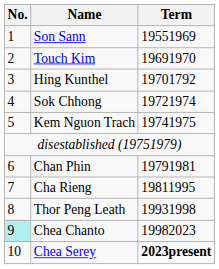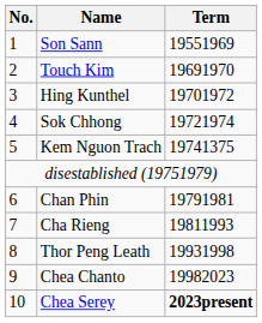 <table class="wikitable">
 <tr>
 <th>No.</th>
 <th>Name</th>
 <th>Term</th>
 </tr>
 <tr>
 <td>1</td>
 <td><a href='#'>Son Sann</a></td>
 <td>19551969</td>
 </tr>
 <tr>
 <td>2</td>
 <td><a href='#'>Touch Kim</a></td>
 <td>19691970</td>
 </tr>
 <tr>
 <td>3</td>
 <td>Hing Kunthel</td>
-<td>19701792</td>
+<td>19701972</td>
 </tr>
 <tr>
 <td>4</td>
 <td>Sok Chhong</td>
 <td>19721974</td>
 </tr>
 <tr>
 <td>5</td>
 <td>Kem Nguon Trach</td>
-<td>19741975</td>
+<td>19741375</td>
 </tr>
 <tr>
 <td colspan="3" style="text-align:center; font-style:italic;">disestablished (19751979)</td>
 </tr>
 <tr>
 <td>6</td>
 <td>Chan Phin</td>
 <td>19791981</td>
 </tr>
 <tr>
 <td>7</td>
 <td>Cha Rieng</td>
-<td>19811995</td>
+<td>19811993</td>
 </tr>
 <tr>
 <td>8</td>
 <td>Thor Peng Leath</td>
 <td>19931998</td>
 </tr>
 <tr>
-<td style="background: paleturquoise;">9</td>
+<td>9</td>
 <td>Chea Chanto</td>
 <td>19982023</td>
 </tr>
 <tr>
 <td>10</td>
 <td><a href='#'>Chea Serey</a></td>
 <td><strong>2023present</strong></td>
 </tr>
 </table>
